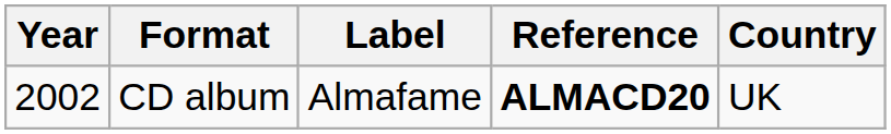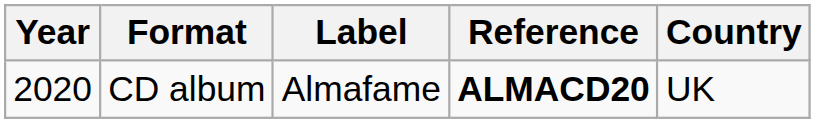 <table class="wikitable" border="1">
 <tr>
 <th>Year</th>
 <th>Format</th>
 <th>Label</th>
 <th>Reference</th>
 <th>Country</th>
 </tr>
 <tr>
-<td>2002</td>
+<td>2020</td>
 <td>CD album</td>
 <td>Almafame</td>
 <td><strong>ALMACD20</strong></td>
 <td>UK</td>
 </tr>
 </table>
